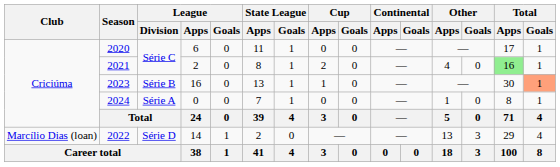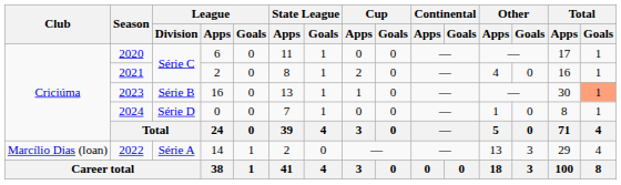 <table class="wikitable" style="text-align: center;">
 <tr>
 <th rowspan="2">Club</th>
 <th rowspan="2">Season</th>
 <th colspan="3">League</th>
 <th colspan="2">State League</th>
 <th colspan="2">Cup</th>
 <th colspan="2">Continental</th>
 <th colspan="2">Other</th>
 <th colspan="2">Total</th>
 </tr>
 <tr>
 <th>Division</th>
 <th>Apps</th>
 <th>Goals</th>
 <th>Apps</th>
 <th>Goals</th>
 <th>Apps</th>
 <th>Goals</th>
 <th>Apps</th>
 <th>Goals</th>
 <th>Apps</th>
 <th>Goals</th>
 <th>Apps</th>
 <th>Goals</th>
 </tr>
 <tr>
 <td rowspan="5"><a href='#'>Criciúma</a></td>
 <td><a href='#'>2020</a></td>
 <td rowspan="2"><a href='#'>Série C</a></td>
 <td>6</td>
 <td>0</td>
 <td>11</td>
 <td>1</td>
 <td>0</td>
 <td>0</td>
 <td colspan="2">—</td>
 <td colspan="2">—</td>
 <td>17</td>
 <td>1</td>
 </tr>
 <tr>
 <td><a href='#'>2021</a></td>
 <td>2</td>
 <td>0</td>
 <td>8</td>
 <td>1</td>
 <td>2</td>
 <td>0</td>
 <td colspan="2">—</td>
 <td>4</td>
 <td>0</td>
-<td style="background: lightgreen;">16</td>
+<td>16</td>
 <td>1</td>
 </tr>
 <tr>
 <td><a href='#'>2023</a></td>
 <td><a href='#'>Série B</a></td>
 <td>16</td>
 <td>0</td>
 <td>13</td>
 <td>1</td>
 <td>1</td>
 <td>0</td>
 <td colspan="2">—</td>
 <td colspan="2">—</td>
 <td>30</td>
 <td style="background: lightsalmon;">1</td>
 </tr>
 <tr>
 <td><a href='#'>2024</a></td>
-<td><a href='#'>Série A</a></td>
+<td><a href='#'>Série D</a></td>
 <td>0</td>
 <td>0</td>
 <td>7</td>
 <td>1</td>
 <td>0</td>
 <td>0</td>
 <td colspan="2">—</td>
 <td>1</td>
 <td>0</td>
 <td>8</td>
 <td>1</td>
 </tr>
 <tr>
 <th colspan="2">Total</th>
 <th>24</th>
 <th>0</th>
 <th>39</th>
 <th>4</th>
 <th>3</th>
 <th>0</th>
 <th colspan="2">—</th>
 <th>5</th>
 <th>0</th>
 <th>71</th>
 <th>4</th>
 </tr>
 <tr>
 <td><a href='#'>Marcílio Dias</a> (loan)</td>
 <td><a href='#'>2022</a></td>
-<td><a href='#'>Série D</a></td>
+<td><a href='#'>Série A</a></td>
 <td>14</td>
 <td>1</td>
 <td>2</td>
 <td>0</td>
 <td colspan="2">—</td>
 <td colspan="2">—</td>
 <td>13</td>
 <td>3</td>
 <td>29</td>
 <td>4</td>
 </tr>
 <tr>
 <th colspan="3">Career total</th>
 <th>38</th>
 <th>1</th>
 <th>41</th>
 <th>4</th>
 <th>3</th>
 <th>0</th>
 <th>0</th>
 <th>0</th>
 <th>18</th>
 <th>3</th>
 <th>100</th>
 <th>8</th>
 </tr>
 </table>
